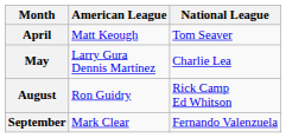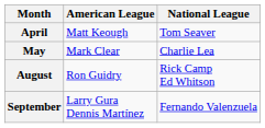 <table class="wikitable">
 <tr>
 <th>Month</th>
 <th>American League</th>
 <th>National League</th>
 </tr>
 <tr>
 <th>April</th>
 <td><a href='#'>Matt Keough</a></td>
 <td><a href='#'>Tom Seaver</a></td>
 </tr>
 <tr>
 <th>May</th>
-<td><a href='#'>Larry Gura</a><br><a href='#'>Dennis Martínez</a></td>
+<td><a href='#'>Mark Clear</a></td>
 <td><a href='#'>Charlie Lea</a></td>
 </tr>
 <tr>
 <th>August</th>
 <td><a href='#'>Ron Guidry</a></td>
 <td><a href='#'>Rick Camp</a><br><a href='#'>Ed Whitson</a></td>
 </tr>
 <tr>
 <th>September</th>
-<td><a href='#'>Mark Clear</a></td>
+<td><a href='#'>Larry Gura</a><br><a href='#'>Dennis Martínez</a></td>
 <td><a href='#'>Fernando Valenzuela</a></td>
 </tr>
 </table>
